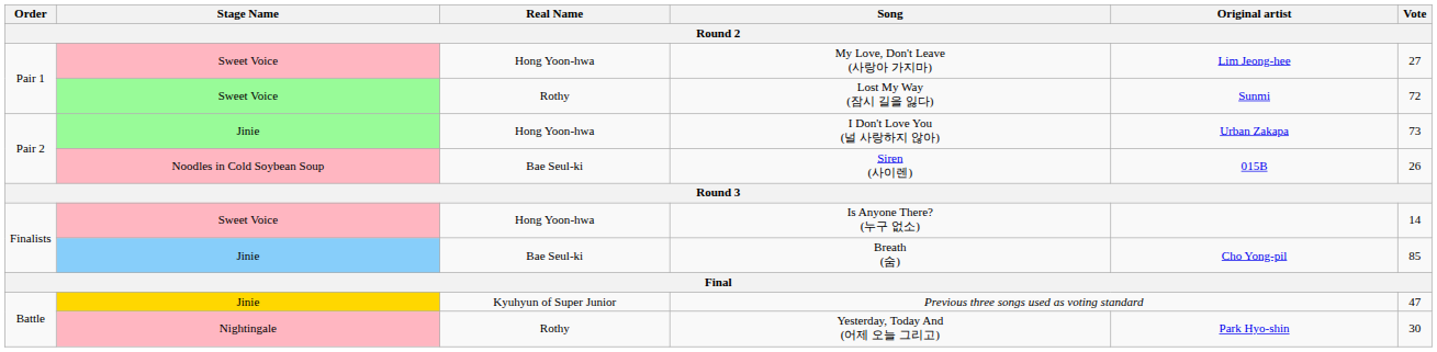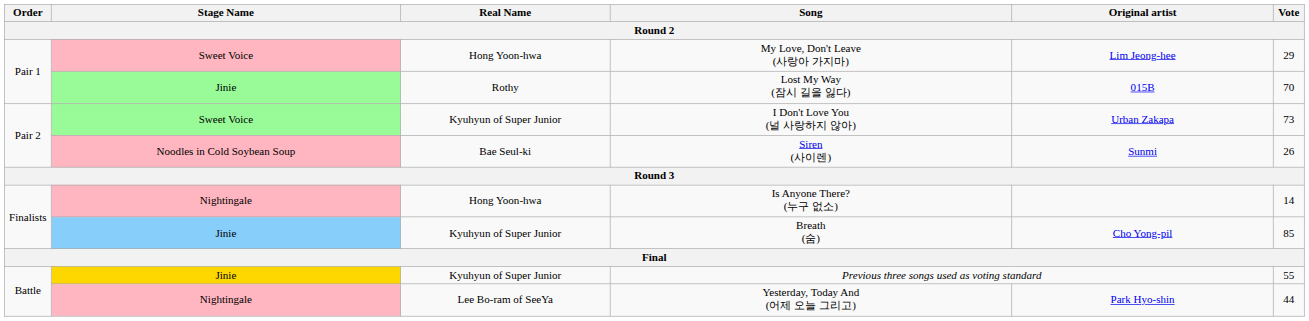 <table class="wikitable" style="text-align:center; width:95%;">
 <tr>
 <th style="width:1%;">Order</th>
 <th style="width:20%;">Stage Name</th>
 <th style="width:12%;">Real Name</th>
 <th style="width:23%;">Song</th>
 <th style="width:15%;">Original artist</th>
 <th style="width:1%;">Vote</th>
 </tr>
 <tr>
 <th colspan=6>Round 2</th>
 </tr>
 <tr>
 <td rowspan=2>Pair 1</td>
 <td bgcolor="lightpink">Sweet Voice</td>
 <td>Hong Yoon-hwa</td>
 <td>My Love, Don't Leave<br>(사랑아 가지마)</td>
 <td><a href='#'>Lim Jeong-hee</a></td>
-<td>27</td>
+<td>29</td>
 </tr>
 <tr>
-<td bgcolor="palegreen">Sweet Voice</td>
+<td bgcolor="palegreen">Jinie</td>
 <td>Rothy</td>
 <td>Lost My Way<br>(잠시 길을 잃다)</td>
-<td><a href='#'>Sunmi</a></td>
-<td>72</td>
+<td><a href='#'>015B</a></td>
+<td>70</td>
 </tr>
 <tr>
 <td rowspan=2>Pair 2</td>
-<td bgcolor="palegreen">Jinie</td>
-<td>Hong Yoon-hwa</td>
+<td bgcolor="palegreen">Sweet Voice</td>
+<td>Kyuhyun of Super Junior</td>
 <td>I Don't Love You<br>(널 사랑하지 않아)</td>
 <td><a href='#'>Urban Zakapa</a></td>
 <td>73</td>
 </tr>
 <tr>
 <td bgcolor="lightpink">Noodles in Cold Soybean Soup</td>
 <td>Bae Seul-ki</td>
 <td><a href='#'>Siren</a><br>(사이렌)</td>
-<td><a href='#'>015B</a></td>
+<td><a href='#'>Sunmi</a></td>
 <td>26</td>
 </tr>
 <tr>
 <th colspan=6>Round 3</th>
 </tr>
 <tr>
 <td rowspan=2>Finalists</td>
-<td bgcolor="lightpink">Sweet Voice</td>
+<td bgcolor="lightpink">Nightingale</td>
 <td>Hong Yoon-hwa</td>
 <td>Is Anyone There?<br>(누구 없소)</td>
 <td></td>
 <td>14</td>
 </tr>
 <tr>
 <td bgcolor="lightskyblue">Jinie</td>
-<td>Bae Seul-ki</td>
+<td>Kyuhyun of Super Junior</td>
 <td>Breath<br>(숨)</td>
 <td><a href='#'>Cho Yong-pil</a></td>
 <td>85</td>
 </tr>
 <tr>
 <th colspan=6>Final</th>
 </tr>
 <tr>
 <td rowspan=2>Battle</td>
 <td bgcolor="gold">Jinie</td>
 <td>Kyuhyun of Super Junior</td>
 <td colspan=2><em>Previous three songs used as voting standard</em></td>
-<td>47</td>
+<td>55</td>
 </tr>
 <tr>
 <td bgcolor="lightpink">Nightingale</td>
-<td>Rothy</td>
+<td>Lee Bo-ram of SeeYa</td>
 <td>Yesterday, Today And<br>(어제 오늘 그리고)</td>
 <td><a href='#'>Park Hyo-shin</a></td>
-<td>30</td>
+<td>44</td>
 </tr>
 </table>
